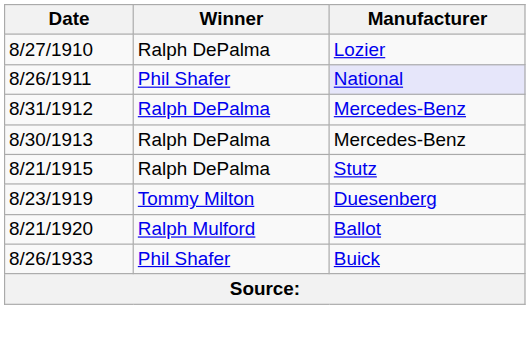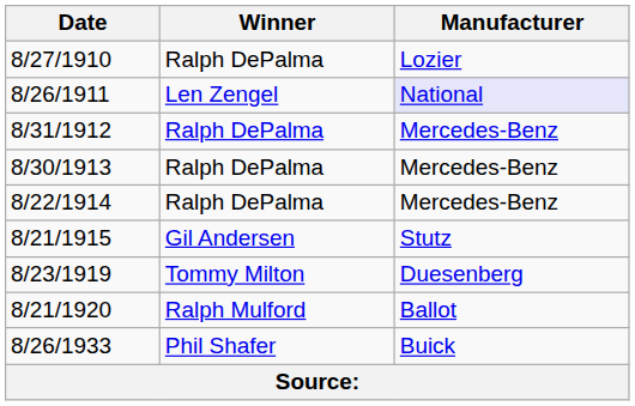 <table class="wikitable" width="35%" style="text-align:left">
 <tr>
 <th>Date</th>
 <th>Winner</th>
 <th>Manufacturer</th>
 </tr>
 <tr>
 <td>8/27/1910</td>
 <td>Ralph DePalma</td>
 <td><a href='#'>Lozier</a></td>
 </tr>
 <tr>
 <td>8/26/1911</td>
-<td><a href='#'>Phil Shafer</a></td>
+<td><a href='#'>Len Zengel</a></td>
 <td style="background: lavender;"><a href='#'>National</a></td>
 </tr>
 <tr>
 <td>8/31/1912</td>
 <td><a href='#'>Ralph DePalma</a></td>
 <td><a href='#'>Mercedes-Benz</a></td>
 </tr>
 <tr>
 <td>8/30/1913</td>
 <td>Ralph DePalma</td>
 <td>Mercedes-Benz</td>
 </tr>
 <tr>
+<td>8/22/1914</td>
+<td>Ralph DePalma</td>
+<td>Mercedes-Benz</td>
+</tr>
+<tr>
 <td>8/21/1915</td>
-<td>Ralph DePalma</td>
+<td><a href='#'>Gil Andersen</a></td>
 <td><a href='#'>Stutz</a></td>
 </tr>
 <tr>
 <td>8/23/1919</td>
 <td><a href='#'>Tommy Milton</a></td>
 <td><a href='#'>Duesenberg</a></td>
 </tr>
 <tr>
 <td>8/21/1920</td>
 <td><a href='#'>Ralph Mulford</a></td>
 <td><a href='#'>Ballot</a></td>
 </tr>
 <tr>
 <td>8/26/1933</td>
 <td><a href='#'>Phil Shafer</a></td>
 <td><a href='#'>Buick</a></td>
 </tr>
 <tr>
 <th colspan=3>Source:</th>
 </tr>
 </table>
